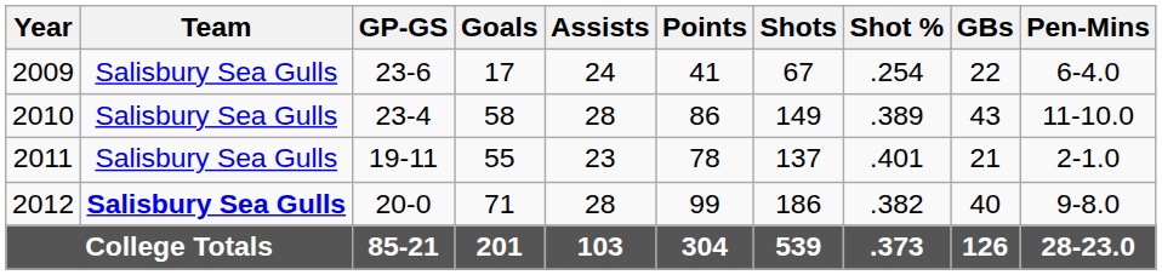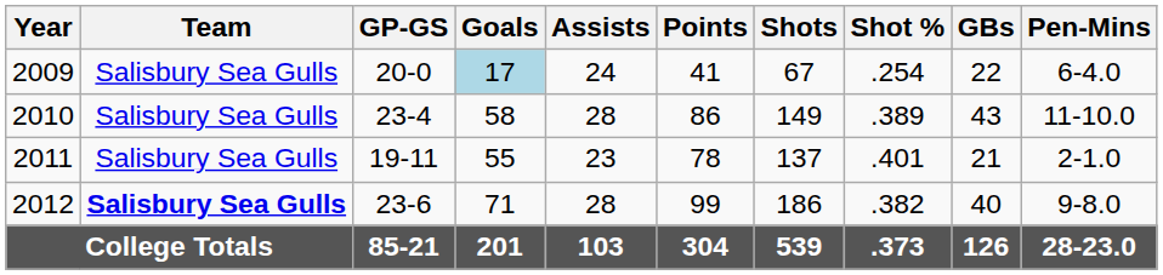 <table class="wikitable" style="text-align:center;">
 <tr>
 <th>Year</th>
 <th>Team</th>
 <th>GP-GS</th>
 <th>Goals</th>
 <th>Assists</th>
 <th>Points</th>
 <th>Shots</th>
 <th>Shot %</th>
 <th>GBs</th>
 <th>Pen-Mins</th>
 </tr>
 <tr>
 <td>2009</td>
 <td><a href='#'>Salisbury Sea Gulls</a></td>
-<td>23-6</td>
-<td>17</td>
+<td>20-0</td>
+<td style="background: lightblue;">17</td>
 <td>24</td>
 <td>41</td>
 <td>67</td>
 <td>.254</td>
 <td>22</td>
 <td>6-4.0</td>
 </tr>
 <tr>
 <td>2010</td>
 <td><a href='#'>Salisbury Sea Gulls</a></td>
 <td>23-4</td>
 <td>58</td>
 <td>28</td>
 <td>86</td>
 <td>149</td>
 <td>.389</td>
 <td>43</td>
 <td>11-10.0</td>
 </tr>
 <tr>
 <td>2011</td>
 <td><a href='#'>Salisbury Sea Gulls</a></td>
 <td>19-11</td>
 <td>55</td>
 <td>23</td>
 <td>78</td>
 <td>137</td>
 <td>.401</td>
 <td>21</td>
 <td>2-1.0</td>
 </tr>
 <tr>
 <td>2012</td>
 <td><strong><a href='#'>Salisbury Sea Gulls</a></strong></td>
-<td>20-0</td>
+<td>23-6</td>
 <td>71</td>
 <td>28</td>
 <td>99</td>
 <td>186</td>
 <td>.382</td>
 <td>40</td>
 <td>9-8.0</td>
 </tr>
 <tr style="background:#555; font-weight:bold; color:white;">
 <td colspan=2>College Totals</td>
 <td>85-21</td>
 <td>201</td>
 <td>103</td>
 <td>304</td>
 <td>539</td>
 <td>.373</td>
 <td>126</td>
 <td>28-23.0</td>
 </tr>
 </table>
